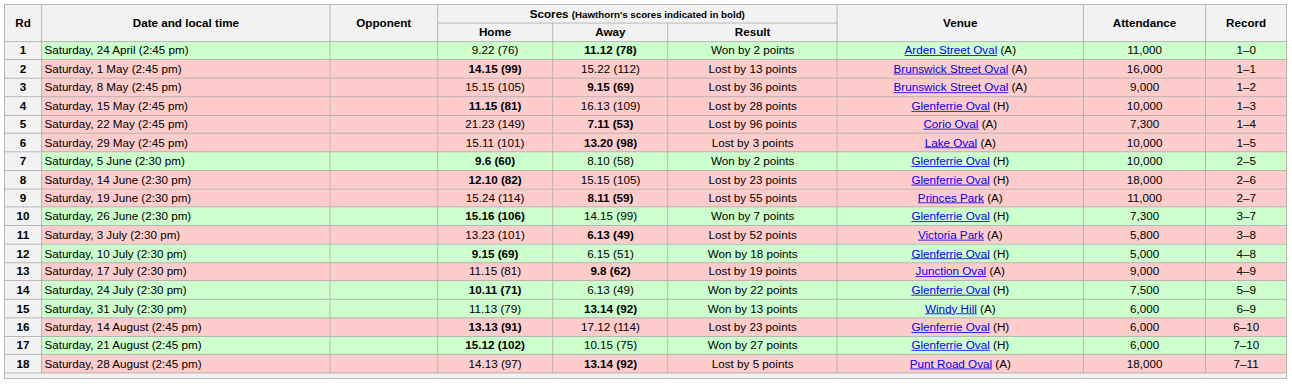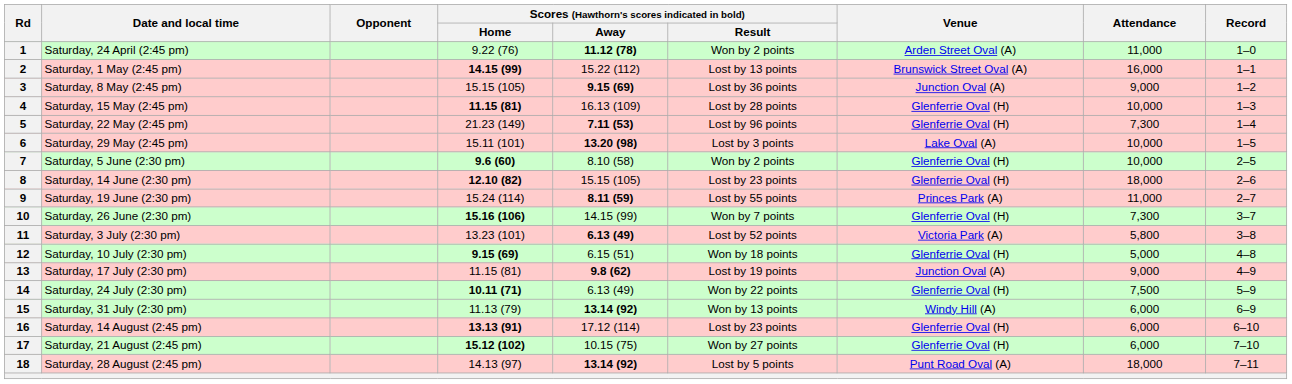 <table class="wikitable" style="font-size:90%; text-align:center; width: 100%; margin-left: auto; margin-right: auto">
 <tr>
 <th rowspan="2">Rd</th>
 <th rowspan="2">Date and local time</th>
 <th rowspan="2">Opponent</th>
 <th colspan="3">Scores <small>(Hawthorn's scores indicated in bold)</small></th>
 <th rowspan="2">Venue</th>
 <th rowspan="2">Attendance</th>
 <th rowspan="2">Record</th>
 </tr>
 <tr>
 <th>Home</th>
 <th>Away</th>
 <th>Result</th>
 </tr>
 <tr style="background:#cfc">
 <th>1</th>
 <td align=left>Saturday, 24 April (2:45 pm)</td>
 <td align=left></td>
 <td>9.22 (76)</td>
 <td><strong>11.12 (78)</strong></td>
 <td>Won by 2 points</td>
 <td><a href='#'>Arden Street Oval</a> (A)</td>
 <td>11,000</td>
 <td>1–0</td>
 </tr>
 <tr style="background:#fcc;">
 <th>2</th>
 <td align=left>Saturday, 1 May (2:45 pm)</td>
 <td align=left></td>
 <td><strong>14.15 (99)</strong></td>
 <td>15.22 (112)</td>
 <td>Lost by 13 points</td>
 <td><a href='#'>Brunswick Street Oval</a> (A)</td>
 <td>16,000</td>
 <td>1–1</td>
 </tr>
 <tr style="background:#fcc;">
 <th>3</th>
 <td align=left>Saturday, 8 May (2:45 pm)</td>
 <td align=left></td>
 <td>15.15 (105)</td>
 <td><strong>9.15 (69)</strong></td>
 <td>Lost by 36 points</td>
-<td><a href='#'>Brunswick Street Oval</a> (A)</td>
+<td><a href='#'>Junction Oval</a> (A)</td>
 <td>9,000</td>
 <td>1–2</td>
 </tr>
 <tr style="background:#fcc;">
 <th>4</th>
 <td align=left>Saturday, 15 May (2:45 pm)</td>
 <td align=left></td>
 <td><strong>11.15 (81)</strong></td>
 <td>16.13 (109)</td>
 <td>Lost by 28 points</td>
 <td><a href='#'>Glenferrie Oval</a> (H)</td>
 <td>10,000</td>
 <td>1–3</td>
 </tr>
 <tr style="background:#fcc;">
 <th>5</th>
 <td align=left>Saturday, 22 May (2:45 pm)</td>
 <td align=left></td>
 <td>21.23 (149)</td>
 <td><strong>7.11 (53)</strong></td>
 <td>Lost by 96 points</td>
-<td><a href='#'>Corio Oval</a> (A)</td>
+<td><a href='#'>Glenferrie Oval</a> (H)</td>
 <td>7,300</td>
 <td>1–4</td>
 </tr>
 <tr style="background:#fcc;">
 <th>6</th>
 <td align=left>Saturday, 29 May (2:45 pm)</td>
 <td align=left></td>
 <td>15.11 (101)</td>
 <td><strong>13.20 (98)</strong></td>
 <td>Lost by 3 points</td>
 <td><a href='#'>Lake Oval</a> (A)</td>
 <td>10,000</td>
 <td>1–5</td>
 </tr>
 <tr style="background:#cfc">
 <th>7</th>
 <td align=left>Saturday, 5 June (2:30 pm)</td>
 <td align=left></td>
 <td><strong>9.6 (60)</strong></td>
 <td>8.10 (58)</td>
 <td>Won by 2 points</td>
 <td><a href='#'>Glenferrie Oval</a> (H)</td>
 <td>10,000</td>
 <td>2–5</td>
 </tr>
 <tr style="background:#fcc;">
 <th>8</th>
 <td align=left>Saturday, 14 June (2:30 pm)</td>
 <td align=left></td>
 <td><strong>12.10 (82)</strong></td>
 <td>15.15 (105)</td>
 <td>Lost by 23 points</td>
 <td><a href='#'>Glenferrie Oval</a> (H)</td>
 <td>18,000</td>
 <td>2–6</td>
 </tr>
 <tr style="background:#fcc;">
 <th>9</th>
 <td align=left>Saturday, 19 June (2:30 pm)</td>
 <td align=left></td>
 <td>15.24 (114)</td>
 <td><strong>8.11 (59)</strong></td>
 <td>Lost by 55 points</td>
 <td><a href='#'>Princes Park</a> (A)</td>
 <td>11,000</td>
 <td>2–7</td>
 </tr>
 <tr style="background:#cfc">
 <th>10</th>
 <td align=left>Saturday, 26 June (2:30 pm)</td>
 <td align=left></td>
 <td><strong>15.16 (106)</strong></td>
 <td>14.15 (99)</td>
 <td>Won by 7 points</td>
 <td><a href='#'>Glenferrie Oval</a> (H)</td>
 <td>7,300</td>
 <td>3–7</td>
 </tr>
 <tr style="background:#fcc;">
 <th>11</th>
 <td align=left>Saturday, 3 July (2:30 pm)</td>
 <td align=left></td>
 <td>13.23 (101)</td>
 <td><strong>6.13 (49)</strong></td>
 <td>Lost by 52 points</td>
 <td><a href='#'>Victoria Park</a> (A)</td>
 <td>5,800</td>
 <td>3–8</td>
 </tr>
 <tr style="background:#cfc">
 <th>12</th>
 <td align=left>Saturday, 10 July (2:30 pm)</td>
 <td align=left></td>
 <td><strong>9.15 (69)</strong></td>
 <td>6.15 (51)</td>
 <td>Won by 18 points</td>
 <td><a href='#'>Glenferrie Oval</a> (H)</td>
 <td>5,000</td>
 <td>4–8</td>
 </tr>
 <tr style="background:#fcc;">
 <th>13</th>
 <td align=left>Saturday, 17 July (2:30 pm)</td>
 <td align=left></td>
 <td>11.15 (81)</td>
 <td><strong>9.8 (62)</strong></td>
 <td>Lost by 19 points</td>
 <td><a href='#'>Junction Oval</a> (A)</td>
 <td>9,000</td>
 <td>4–9</td>
 </tr>
 <tr style="background:#cfc">
 <th>14</th>
 <td align=left>Saturday, 24 July (2:30 pm)</td>
 <td align=left></td>
 <td><strong>10.11 (71)</strong></td>
 <td>6.13 (49)</td>
 <td>Won by 22 points</td>
 <td><a href='#'>Glenferrie Oval</a> (H)</td>
 <td>7,500</td>
 <td>5–9</td>
 </tr>
 <tr style="background:#cfc">
 <th>15</th>
 <td align=left>Saturday, 31 July (2:30 pm)</td>
 <td align=left></td>
 <td>11.13 (79)</td>
 <td><strong>13.14 (92)</strong></td>
 <td>Won by 13 points</td>
 <td><a href='#'>Windy Hill</a> (A)</td>
 <td>6,000</td>
 <td>6–9</td>
 </tr>
 <tr style="background:#fcc;">
 <th>16</th>
 <td align=left>Saturday, 14 August (2:45 pm)</td>
 <td align=left></td>
 <td><strong>13.13 (91)</strong></td>
 <td>17.12 (114)</td>
 <td>Lost by 23 points</td>
 <td><a href='#'>Glenferrie Oval</a> (H)</td>
 <td>6,000</td>
 <td>6–10</td>
 </tr>
 <tr style="background:#cfc">
 <th>17</th>
 <td align=left>Saturday, 21 August (2:45 pm)</td>
 <td align=left></td>
 <td><strong>15.12 (102)</strong></td>
 <td>10.15 (75)</td>
 <td>Won by 27 points</td>
 <td><a href='#'>Glenferrie Oval</a> (H)</td>
 <td>6,000</td>
 <td>7–10</td>
 </tr>
 <tr style="background:#fcc;">
 <th>18</th>
 <td align=left>Saturday, 28 August (2:45 pm)</td>
 <td align=left></td>
 <td>14.13 (97)</td>
 <td><strong>13.14 (92)</strong></td>
 <td>Lost by 5 points</td>
 <td><a href='#'>Punt Road Oval</a> (A)</td>
 <td>18,000</td>
 <td>7–11</td>
 </tr>
 <tr>
 <th colspan=9></th>
 </tr>
 </table>
